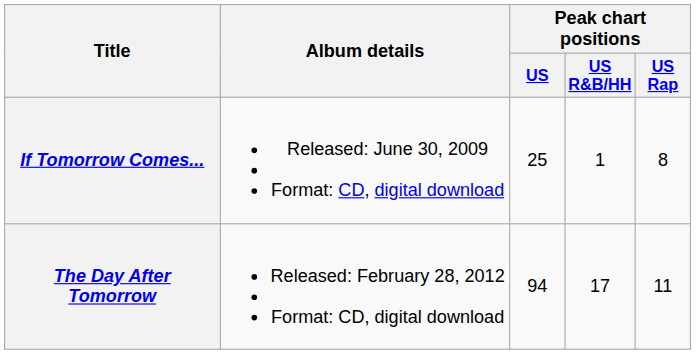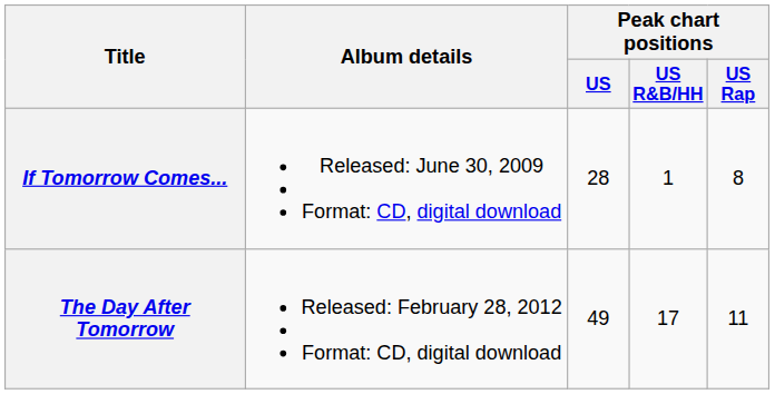 <table class="wikitable plainrowheaders" style="text-align:center;">
 <tr>
 <th scope="col" rowspan="2" style="width:12em;">Title</th>
 <th scope="col" rowspan="2" style="width:16em;">Album details</th>
 <th scope="col" colspan="3">Peak chart positions</th>
 </tr>
 <tr>
 <th style="width:3em;font-size:90%;"><a href='#'>US</a><br></th>
 <th style="width:3em;font-size:90%;"><a href='#'>US<br>R&B/HH</a><br></th>
 <th style="width:3em;font-size:90%;"><a href='#'>US<br>Rap</a><br></th>
 </tr>
 <tr>
 <th scope="row"><em><a href='#'>If Tomorrow Comes...</a></em></th>
 <td><br><ul><li>Released: June 30, 2009</li><li></li><li>Format: <a href='#'>CD</a>, <a href='#'>digital download</a></li></ul></td>
-<td>25</td>
+<td>28</td>
 <td>1</td>
 <td>8</td>
 </tr>
 <tr>
 <th scope="row"><em><a href='#'>The Day After Tomorrow</a></em></th>
 <td><br><ul><li>Released: February 28, 2012</li><li></li><li>Format: CD, digital download</li></ul></td>
-<td>94</td>
+<td>49</td>
 <td>17</td>
 <td>11</td>
 </tr>
 </table>
